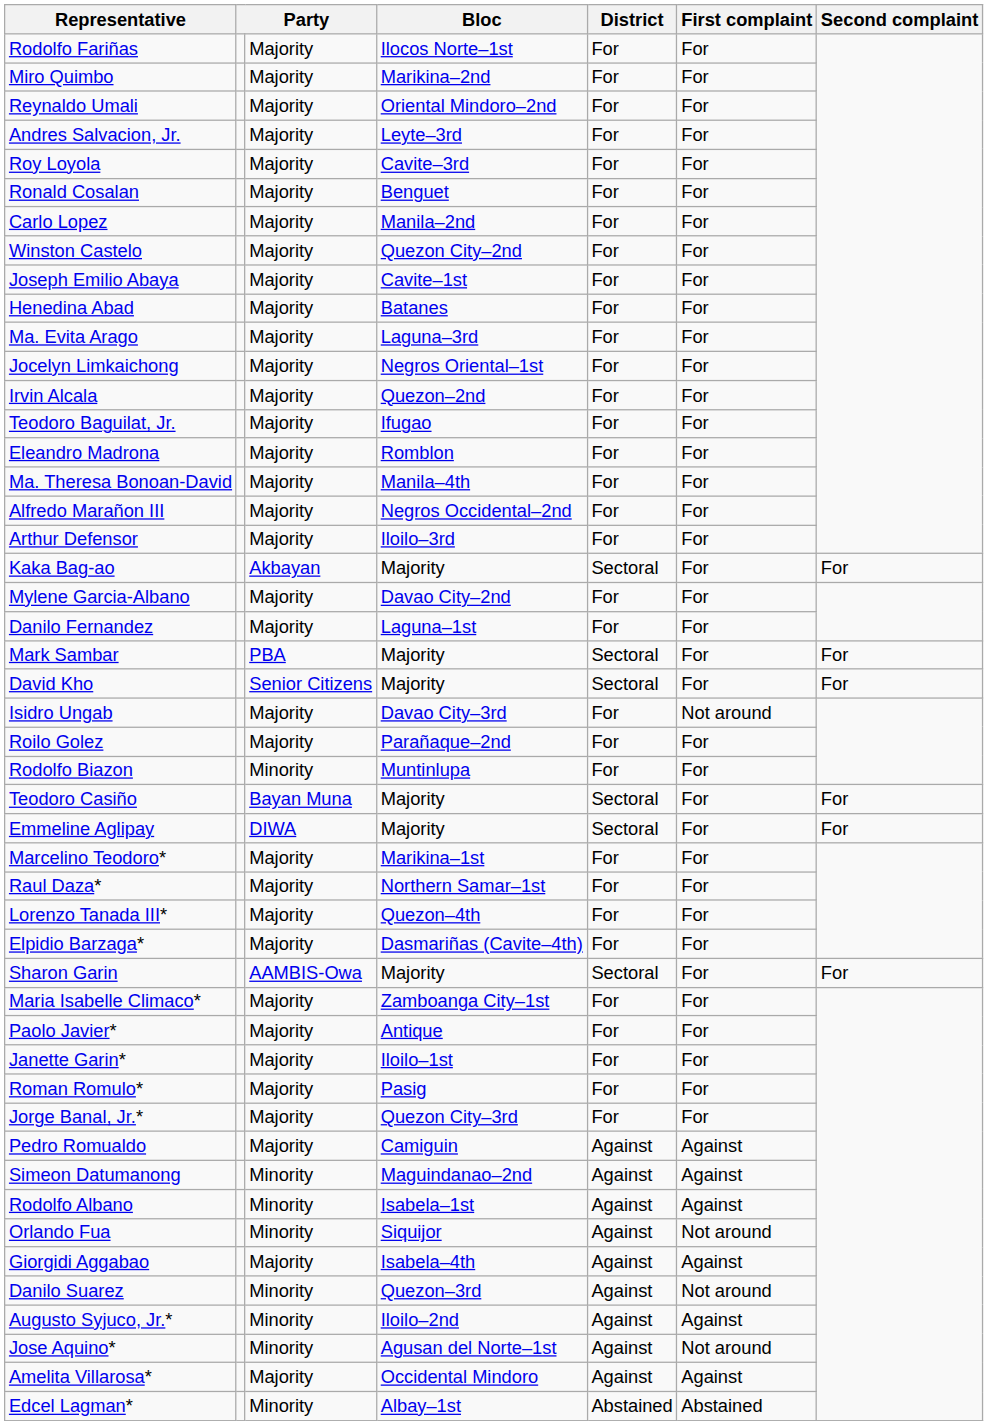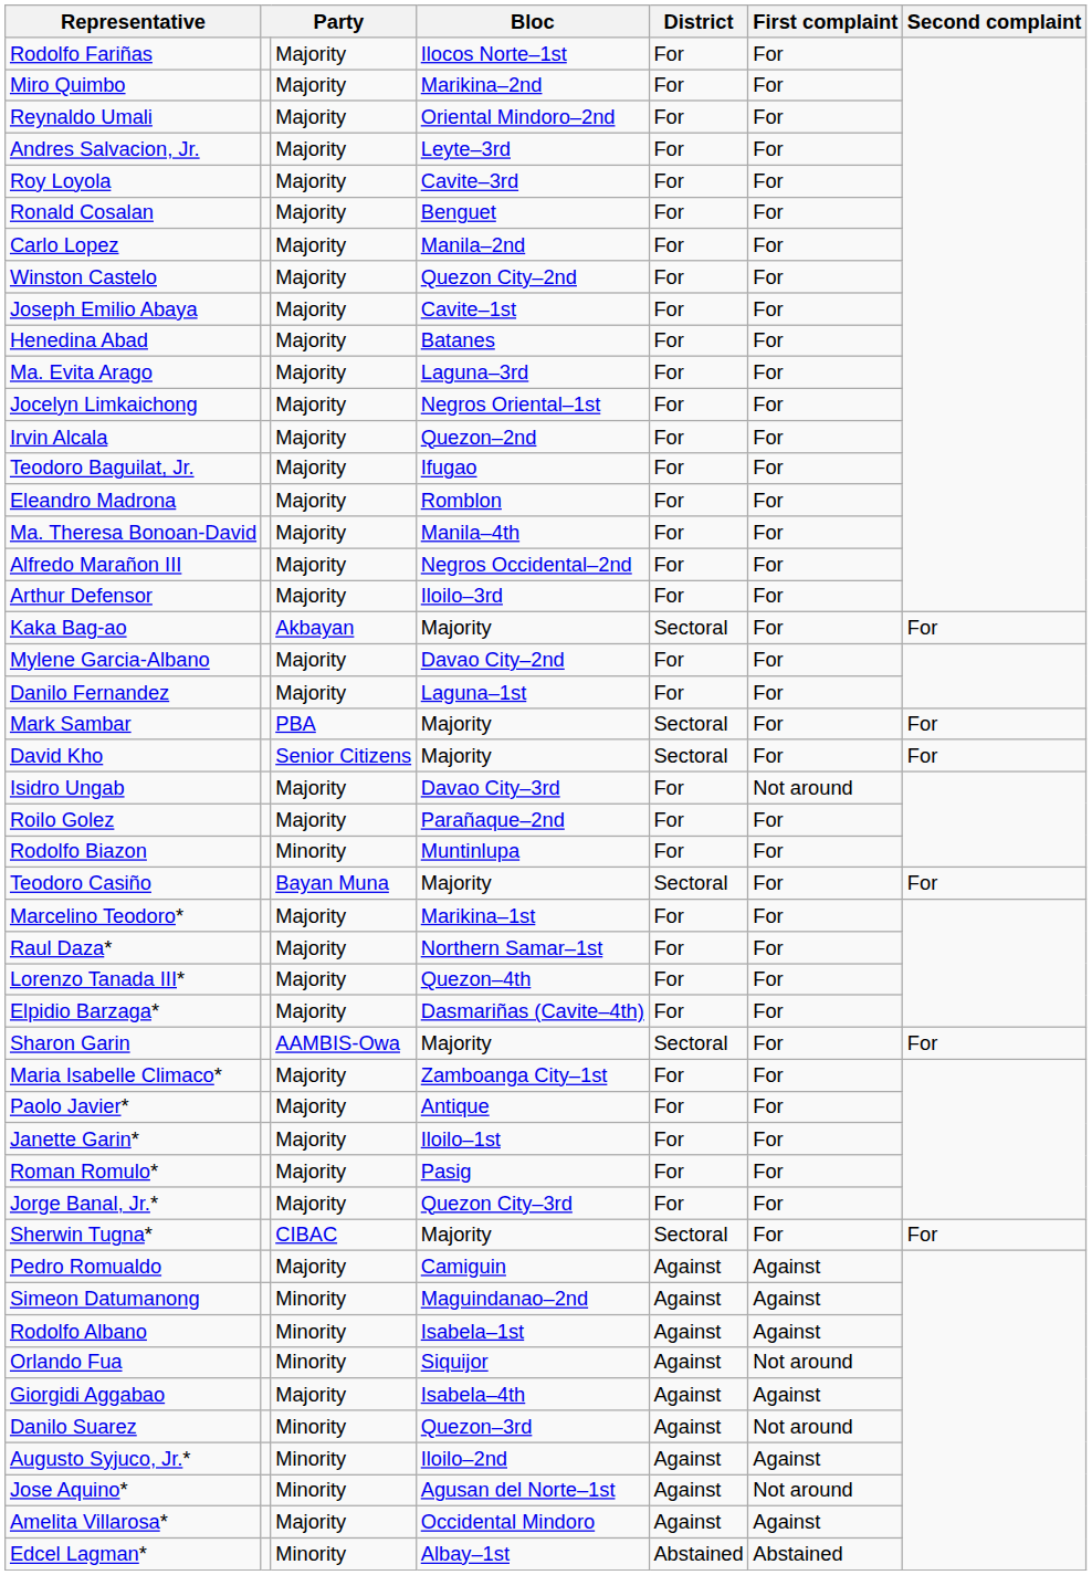 <table class="wikitable collapsible collapsed" style="font-size: 90%;">
 <tr>
 <th>Representative</th>
 <th colspan=2>Party</th>
 <th>Bloc</th>
 <th>District</th>
 <th>First complaint</th>
 <th>Second complaint</th>
 </tr>
 <tr>
 <td><a href='#'>Rodolfo Fariñas</a></td>
 <td></td>
 <td>Majority</td>
 <td><a href='#'>Ilocos Norte–1st</a></td>
 <td>For</td>
 <td>For</td>
 </tr>
 <tr>
 <td><a href='#'>Miro Quimbo</a></td>
 <td></td>
 <td>Majority</td>
 <td><a href='#'>Marikina–2nd</a></td>
 <td>For</td>
 <td>For</td>
 </tr>
 <tr>
 <td><a href='#'>Reynaldo Umali</a></td>
 <td></td>
 <td>Majority</td>
 <td><a href='#'>Oriental Mindoro–2nd</a></td>
 <td>For</td>
 <td>For</td>
 </tr>
 <tr>
 <td><a href='#'>Andres Salvacion, Jr.</a></td>
 <td></td>
 <td>Majority</td>
 <td><a href='#'>Leyte–3rd</a></td>
 <td>For</td>
 <td>For</td>
 </tr>
 <tr>
 <td><a href='#'>Roy Loyola</a></td>
 <td></td>
 <td>Majority</td>
 <td><a href='#'>Cavite–3rd</a></td>
 <td>For</td>
 <td>For</td>
 </tr>
 <tr>
 <td><a href='#'>Ronald Cosalan</a></td>
 <td></td>
 <td>Majority</td>
 <td><a href='#'>Benguet</a></td>
 <td>For</td>
 <td>For</td>
 </tr>
 <tr>
 <td><a href='#'>Carlo Lopez</a></td>
 <td></td>
 <td>Majority</td>
 <td><a href='#'>Manila–2nd</a></td>
 <td>For</td>
 <td>For</td>
 </tr>
 <tr>
 <td><a href='#'>Winston Castelo</a></td>
 <td></td>
 <td>Majority</td>
 <td><a href='#'>Quezon City–2nd</a></td>
 <td>For</td>
 <td>For</td>
 </tr>
 <tr>
 <td><a href='#'>Joseph Emilio Abaya</a></td>
 <td></td>
 <td>Majority</td>
 <td><a href='#'>Cavite–1st</a></td>
 <td>For</td>
 <td>For</td>
 </tr>
 <tr>
 <td><a href='#'>Henedina Abad</a></td>
 <td></td>
 <td>Majority</td>
 <td><a href='#'>Batanes</a></td>
 <td>For</td>
 <td>For</td>
 </tr>
 <tr>
 <td><a href='#'>Ma. Evita Arago</a></td>
 <td></td>
 <td>Majority</td>
 <td><a href='#'>Laguna–3rd</a></td>
 <td>For</td>
 <td>For</td>
 </tr>
 <tr>
 <td><a href='#'>Jocelyn Limkaichong</a></td>
 <td></td>
 <td>Majority</td>
 <td><a href='#'>Negros Oriental–1st</a></td>
 <td>For</td>
 <td>For</td>
 </tr>
 <tr>
 <td><a href='#'>Irvin Alcala</a></td>
 <td></td>
 <td>Majority</td>
 <td><a href='#'>Quezon–2nd</a></td>
 <td>For</td>
 <td>For</td>
 </tr>
 <tr>
 <td><a href='#'>Teodoro Baguilat, Jr.</a></td>
 <td></td>
 <td>Majority</td>
 <td><a href='#'>Ifugao</a></td>
 <td>For</td>
 <td>For</td>
 </tr>
 <tr>
 <td><a href='#'>Eleandro Madrona</a></td>
 <td></td>
 <td>Majority</td>
 <td><a href='#'>Romblon</a></td>
 <td>For</td>
 <td>For</td>
 </tr>
 <tr>
 <td><a href='#'>Ma. Theresa Bonoan-David</a></td>
 <td></td>
 <td>Majority</td>
 <td><a href='#'>Manila–4th</a></td>
 <td>For</td>
 <td>For</td>
 </tr>
 <tr>
 <td><a href='#'>Alfredo Marañon III</a></td>
 <td></td>
 <td>Majority</td>
 <td><a href='#'>Negros Occidental–2nd</a></td>
 <td>For</td>
 <td>For</td>
 </tr>
 <tr>
 <td><a href='#'>Arthur Defensor</a></td>
 <td></td>
 <td>Majority</td>
 <td><a href='#'>Iloilo–3rd</a></td>
 <td>For</td>
 <td>For</td>
 </tr>
 <tr>
 <td><a href='#'>Kaka Bag-ao</a></td>
 <td></td>
 <td><a href='#'>Akbayan</a></td>
 <td>Majority</td>
 <td>Sectoral</td>
 <td>For</td>
 <td>For</td>
 </tr>
 <tr>
 <td><a href='#'>Mylene Garcia-Albano</a></td>
 <td></td>
 <td>Majority</td>
 <td><a href='#'>Davao City–2nd</a></td>
 <td>For</td>
 <td>For</td>
 </tr>
 <tr>
 <td><a href='#'>Danilo Fernandez</a></td>
 <td></td>
 <td>Majority</td>
 <td><a href='#'>Laguna–1st</a></td>
 <td>For</td>
 <td>For</td>
 </tr>
 <tr>
 <td><a href='#'>Mark Sambar</a></td>
 <td></td>
 <td><a href='#'>PBA</a></td>
 <td>Majority</td>
 <td>Sectoral</td>
 <td>For</td>
 <td>For</td>
 </tr>
 <tr>
 <td><a href='#'>David Kho</a></td>
 <td></td>
 <td><a href='#'>Senior Citizens</a></td>
 <td>Majority</td>
 <td>Sectoral</td>
 <td>For</td>
 <td>For</td>
 </tr>
 <tr>
 <td><a href='#'>Isidro Ungab</a></td>
 <td></td>
 <td>Majority</td>
 <td><a href='#'>Davao City–3rd</a></td>
 <td>For</td>
 <td>Not around</td>
 </tr>
 <tr>
 <td><a href='#'>Roilo Golez</a></td>
 <td></td>
 <td>Majority</td>
 <td><a href='#'>Parañaque–2nd</a></td>
 <td>For</td>
 <td>For</td>
 </tr>
 <tr>
 <td><a href='#'>Rodolfo Biazon</a></td>
 <td></td>
 <td>Minority</td>
 <td><a href='#'>Muntinlupa</a></td>
 <td>For</td>
 <td>For</td>
 </tr>
 <tr>
 <td><a href='#'>Teodoro Casiño</a></td>
 <td></td>
 <td><a href='#'>Bayan Muna</a></td>
 <td>Majority</td>
 <td>Sectoral</td>
 <td>For</td>
 <td>For</td>
 </tr>
 <tr>
-<td><a href='#'>Emmeline Aglipay</a></td>
-<td></td>
-<td><a href='#'>DIWA</a></td>
-<td>Majority</td>
-<td>Sectoral</td>
-<td>For</td>
-<td>For</td>
-</tr>
-<tr>
 <td><a href='#'>Marcelino Teodoro</a>*</td>
 <td></td>
 <td>Majority</td>
 <td><a href='#'>Marikina–1st</a></td>
 <td>For</td>
 <td>For</td>
 </tr>
 <tr>
 <td><a href='#'>Raul Daza</a>*</td>
 <td></td>
 <td>Majority</td>
 <td><a href='#'>Northern Samar–1st</a></td>
 <td>For</td>
 <td>For</td>
 </tr>
 <tr>
 <td><a href='#'>Lorenzo Tanada III</a>*</td>
 <td></td>
 <td>Majority</td>
 <td><a href='#'>Quezon–4th</a></td>
 <td>For</td>
 <td>For</td>
 </tr>
 <tr>
 <td><a href='#'>Elpidio Barzaga</a>*</td>
 <td></td>
 <td>Majority</td>
 <td><a href='#'>Dasmariñas (Cavite–4th)</a></td>
 <td>For</td>
 <td>For</td>
 </tr>
 <tr>
 <td><a href='#'>Sharon Garin</a></td>
 <td></td>
 <td><a href='#'>AAMBIS-Owa</a></td>
 <td>Majority</td>
 <td>Sectoral</td>
 <td>For</td>
 <td>For</td>
 </tr>
 <tr>
 <td><a href='#'>Maria Isabelle Climaco</a>*</td>
 <td></td>
 <td>Majority</td>
 <td><a href='#'>Zamboanga City–1st</a></td>
 <td>For</td>
 <td>For</td>
 </tr>
 <tr>
 <td><a href='#'>Paolo Javier</a>*</td>
 <td></td>
 <td>Majority</td>
 <td><a href='#'>Antique</a></td>
 <td>For</td>
 <td>For</td>
 </tr>
 <tr>
 <td><a href='#'>Janette Garin</a>*</td>
 <td></td>
 <td>Majority</td>
 <td><a href='#'>Iloilo–1st</a></td>
 <td>For</td>
 <td>For</td>
 </tr>
 <tr>
 <td><a href='#'>Roman Romulo</a>*</td>
 <td></td>
 <td>Majority</td>
 <td><a href='#'>Pasig</a></td>
 <td>For</td>
 <td>For</td>
 </tr>
 <tr>
 <td><a href='#'>Jorge Banal, Jr.</a>*</td>
 <td></td>
 <td>Majority</td>
 <td><a href='#'>Quezon City–3rd</a></td>
+<td>For</td>
+<td>For</td>
+</tr>
+<tr>
+<td><a href='#'>Sherwin Tugna</a>*</td>
+<td></td>
+<td><a href='#'>CIBAC</a></td>
+<td>Majority</td>
+<td>Sectoral</td>
 <td>For</td>
 <td>For</td>
 </tr>
 <tr>
 <td><a href='#'>Pedro Romualdo</a></td>
 <td></td>
 <td>Majority</td>
 <td><a href='#'>Camiguin</a></td>
 <td>Against</td>
 <td>Against</td>
 </tr>
 <tr>
 <td><a href='#'>Simeon Datumanong</a></td>
 <td></td>
 <td>Minority</td>
 <td><a href='#'>Maguindanao–2nd</a></td>
 <td>Against</td>
 <td>Against</td>
 </tr>
 <tr>
 <td><a href='#'>Rodolfo Albano</a></td>
 <td></td>
 <td>Minority</td>
 <td><a href='#'>Isabela–1st</a></td>
 <td>Against</td>
 <td>Against</td>
 </tr>
 <tr>
 <td><a href='#'>Orlando Fua</a></td>
 <td></td>
 <td>Minority</td>
 <td><a href='#'>Siquijor</a></td>
 <td>Against</td>
 <td>Not around</td>
 </tr>
 <tr>
 <td><a href='#'>Giorgidi Aggabao</a></td>
 <td></td>
 <td>Majority</td>
 <td><a href='#'>Isabela–4th</a></td>
 <td>Against</td>
 <td>Against</td>
 </tr>
 <tr>
 <td><a href='#'>Danilo Suarez</a></td>
 <td></td>
 <td>Minority</td>
 <td><a href='#'>Quezon–3rd</a></td>
 <td>Against</td>
 <td>Not around</td>
 </tr>
 <tr>
 <td><a href='#'>Augusto Syjuco, Jr.</a>*</td>
 <td></td>
 <td>Minority</td>
 <td><a href='#'>Iloilo–2nd</a></td>
 <td>Against</td>
 <td>Against</td>
 </tr>
 <tr>
 <td><a href='#'>Jose Aquino</a>*</td>
 <td></td>
 <td>Minority</td>
 <td><a href='#'>Agusan del Norte–1st</a></td>
 <td>Against</td>
 <td>Not around</td>
 </tr>
 <tr>
 <td><a href='#'>Amelita Villarosa</a>*</td>
 <td></td>
 <td>Majority</td>
 <td><a href='#'>Occidental Mindoro</a></td>
 <td>Against</td>
 <td>Against</td>
 </tr>
 <tr>
 <td><a href='#'>Edcel Lagman</a>*</td>
 <td></td>
 <td>Minority</td>
 <td><a href='#'>Albay–1st</a></td>
 <td>Abstained</td>
 <td>Abstained</td>
 </tr>
 </table>
